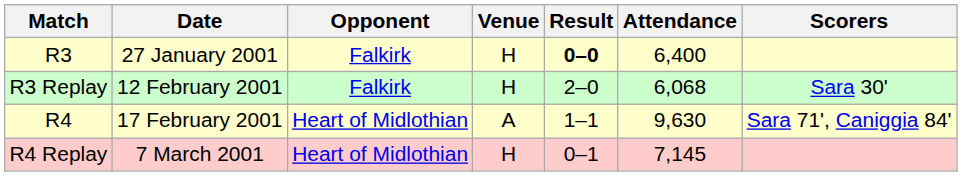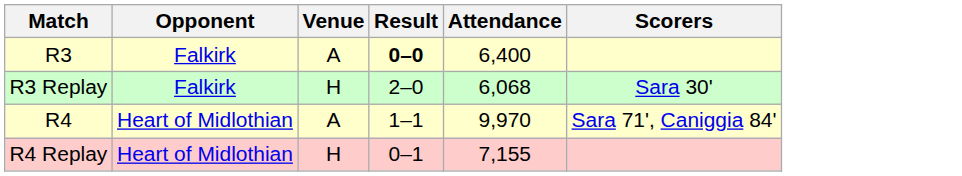 <table class="wikitable" style="font-size:100%; text-align:center">
 <tr>
 <th>Match</th>
-<th>Date</th>
 <th>Opponent</th>
 <th>Venue</th>
 <th>Result</th>
 <th>Attendance</th>
 <th>Scorers</th>
 </tr>
 <tr style="background: #FFFFCC;">
 <td>R3</td>
-<td>27 January 2001</td>
 <td><a href='#'>Falkirk</a></td>
-<td>H</td>
+<td>A</td>
 <td><strong>0–0</strong></td>
 <td>6,400</td>
 <td></td>
 </tr>
 <tr style="background: #CCFFCC;">
 <td>R3 Replay</td>
-<td>12 February 2001</td>
 <td><a href='#'>Falkirk</a></td>
 <td>H</td>
 <td>2–0</td>
 <td>6,068</td>
 <td><a href='#'>Sara</a> 30'</td>
 </tr>
 <tr style="background: #FFFFCC;">
 <td>R4</td>
-<td>17 February 2001</td>
 <td><a href='#'>Heart of Midlothian</a></td>
 <td>A</td>
 <td>1–1</td>
-<td>9,630</td>
+<td>9,970</td>
 <td><a href='#'>Sara</a> 71', <a href='#'>Caniggia</a> 84'</td>
 </tr>
 <tr style="background: #FFCCCC;">
 <td>R4 Replay</td>
-<td>7 March 2001</td>
 <td><a href='#'>Heart of Midlothian</a></td>
 <td>H</td>
 <td>0–1</td>
-<td>7,145</td>
+<td>7,155</td>
 <td></td>
 </tr>
 </table>
